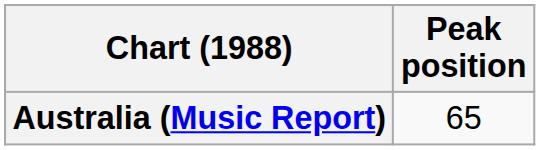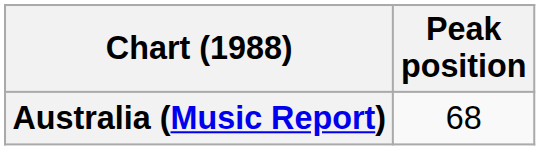 <table class="wikitable sortable plainrowheaders" style="text-align:center">
 <tr>
 <th>Chart (1988)</th>
 <th>Peak<br>position</th>
 </tr>
 <tr>
 <th scope="row">Australia (<a href='#'>Music Report</a>)</th>
-<td style="text-align:center;">65</td>
+<td style="text-align:center;">68</td>
 </tr>
 </table>
